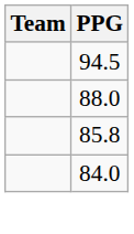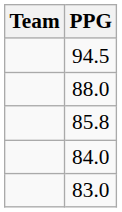 <table class=wikitable>
 <tr>
 <th>Team</th>
 <th>PPG</th>
 </tr>
 <tr>
 <td></td>
 <td align=center>94.5</td>
 </tr>
 <tr>
 <td></td>
 <td align=center>88.0</td>
 </tr>
 <tr>
 <td></td>
 <td align=center>85.8</td>
 </tr>
 <tr>
 <td></td>
 <td align=center>84.0</td>
 </tr>
+<tr>
+<td></td>
+<td align=center>83.0</td>
+</tr>
 </table>
